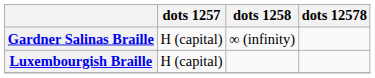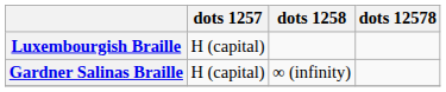 <table class="wikitable">
 <tr>
 <th></th>
 <th>dots 1257</th>
 <th>dots 1258</th>
 <th>dots 12578</th>
 </tr>
 <tr>
+<th align=left><a href='#'>Luxembourgish Braille</a></th>
+<td>H (capital)</td>
+<td></td>
+<td></td>
+</tr>
+<tr>
 <th align=left><a href='#'>Gardner Salinas Braille</a></th>
 <td>H (capital)</td>
 <td>∞ (infinity)</td>
 <td></td>
 </tr>
 <tr>
-<th align=left><a href='#'>Luxembourgish Braille</a></th>
-<td>H (capital)</td>
-<td></td>
-<td></td>
-</tr>
-<tr>
 </tr>
 </table>
